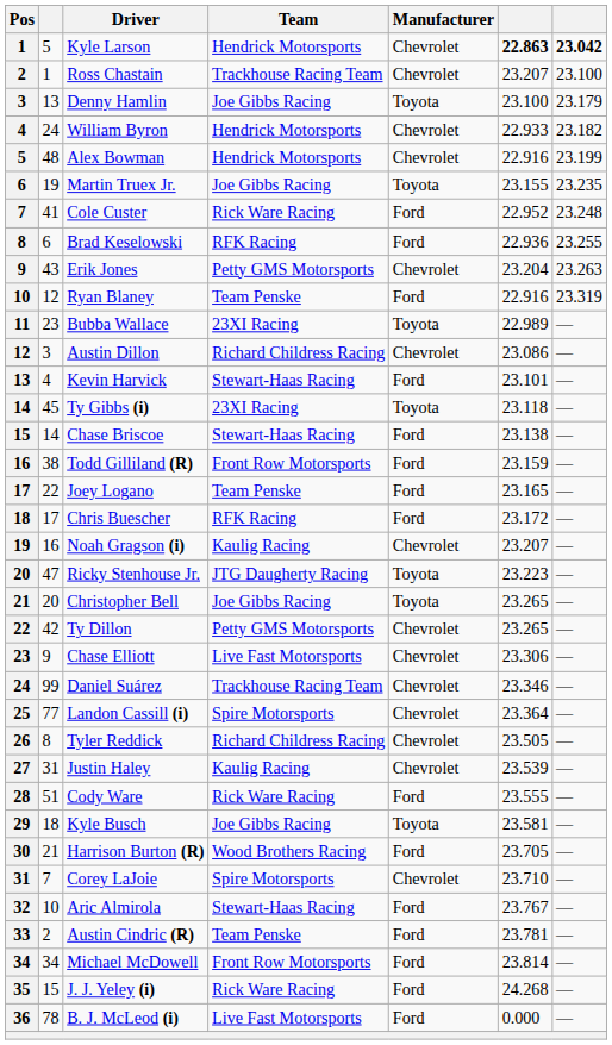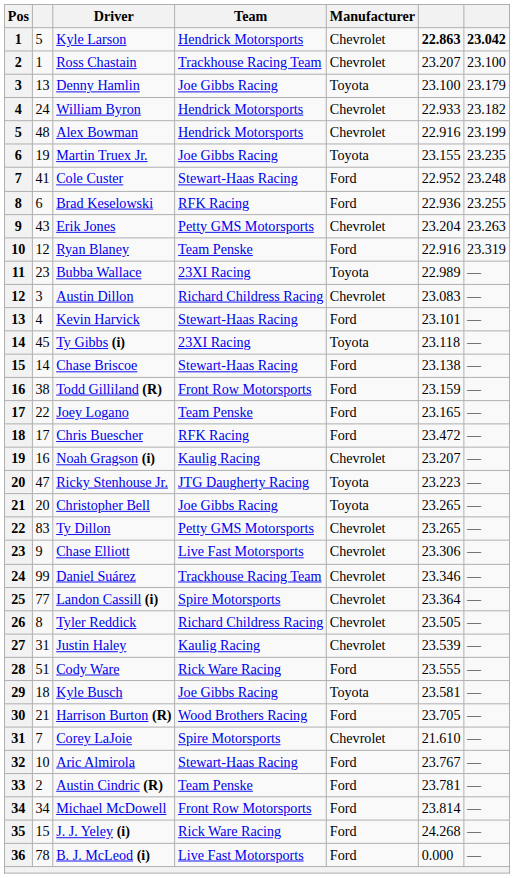 <table class="wikitable" style="font-size:95%">
 <tr>
 <th>Pos</th>
 <th></th>
 <th>Driver</th>
 <th>Team</th>
 <th>Manufacturer</th>
 <th></th>
 <th></th>
 </tr>
 <tr>
 <th>1</th>
 <td>5</td>
 <td><a href='#'>Kyle Larson</a></td>
 <td><a href='#'>Hendrick Motorsports</a></td>
 <td>Chevrolet</td>
 <td><strong>22.863</strong></td>
 <td><strong>23.042</strong></td>
 </tr>
 <tr>
 <th>2</th>
 <td>1</td>
 <td><a href='#'>Ross Chastain</a></td>
 <td><a href='#'>Trackhouse Racing Team</a></td>
 <td>Chevrolet</td>
 <td>23.207</td>
 <td>23.100</td>
 </tr>
 <tr>
 <th>3</th>
 <td>13</td>
 <td><a href='#'>Denny Hamlin</a></td>
 <td><a href='#'>Joe Gibbs Racing</a></td>
 <td>Toyota</td>
 <td>23.100</td>
 <td>23.179</td>
 </tr>
 <tr>
 <th>4</th>
 <td>24</td>
 <td><a href='#'>William Byron</a></td>
 <td><a href='#'>Hendrick Motorsports</a></td>
 <td>Chevrolet</td>
 <td>22.933</td>
 <td>23.182</td>
 </tr>
 <tr>
 <th>5</th>
 <td>48</td>
 <td><a href='#'>Alex Bowman</a></td>
 <td><a href='#'>Hendrick Motorsports</a></td>
 <td>Chevrolet</td>
 <td>22.916</td>
 <td>23.199</td>
 </tr>
 <tr>
 <th>6</th>
 <td>19</td>
 <td><a href='#'>Martin Truex Jr.</a></td>
 <td><a href='#'>Joe Gibbs Racing</a></td>
 <td>Toyota</td>
 <td>23.155</td>
 <td>23.235</td>
 </tr>
 <tr>
 <th>7</th>
 <td>41</td>
 <td><a href='#'>Cole Custer</a></td>
-<td><a href='#'>Rick Ware Racing</a></td>
+<td><a href='#'>Stewart-Haas Racing</a></td>
 <td>Ford</td>
 <td>22.952</td>
 <td>23.248</td>
 </tr>
 <tr>
 <th>8</th>
 <td>6</td>
 <td><a href='#'>Brad Keselowski</a></td>
 <td><a href='#'>RFK Racing</a></td>
 <td>Ford</td>
 <td>22.936</td>
 <td>23.255</td>
 </tr>
 <tr>
 <th>9</th>
 <td>43</td>
 <td><a href='#'>Erik Jones</a></td>
 <td><a href='#'>Petty GMS Motorsports</a></td>
 <td>Chevrolet</td>
 <td>23.204</td>
 <td>23.263</td>
 </tr>
 <tr>
 <th>10</th>
 <td>12</td>
 <td><a href='#'>Ryan Blaney</a></td>
 <td><a href='#'>Team Penske</a></td>
 <td>Ford</td>
 <td>22.916</td>
 <td>23.319</td>
 </tr>
 <tr>
 <th>11</th>
 <td>23</td>
 <td><a href='#'>Bubba Wallace</a></td>
 <td><a href='#'>23XI Racing</a></td>
 <td>Toyota</td>
 <td>22.989</td>
 <td>—</td>
 </tr>
 <tr>
 <th>12</th>
 <td>3</td>
 <td><a href='#'>Austin Dillon</a></td>
 <td><a href='#'>Richard Childress Racing</a></td>
 <td>Chevrolet</td>
-<td>23.086</td>
+<td>23.083</td>
 <td>—</td>
 </tr>
 <tr>
 <th>13</th>
 <td>4</td>
 <td><a href='#'>Kevin Harvick</a></td>
 <td><a href='#'>Stewart-Haas Racing</a></td>
 <td>Ford</td>
 <td>23.101</td>
 <td>—</td>
 </tr>
 <tr>
 <th>14</th>
 <td>45</td>
 <td><a href='#'>Ty Gibbs</a> <strong>(i)</strong></td>
 <td><a href='#'>23XI Racing</a></td>
 <td>Toyota</td>
 <td>23.118</td>
 <td>—</td>
 </tr>
 <tr>
 <th>15</th>
 <td>14</td>
 <td><a href='#'>Chase Briscoe</a></td>
 <td><a href='#'>Stewart-Haas Racing</a></td>
 <td>Ford</td>
 <td>23.138</td>
 <td>—</td>
 </tr>
 <tr>
 <th>16</th>
 <td>38</td>
 <td><a href='#'>Todd Gilliland</a> <strong>(R)</strong></td>
 <td><a href='#'>Front Row Motorsports</a></td>
 <td>Ford</td>
 <td>23.159</td>
 <td>—</td>
 </tr>
 <tr>
 <th>17</th>
 <td>22</td>
 <td><a href='#'>Joey Logano</a></td>
 <td><a href='#'>Team Penske</a></td>
 <td>Ford</td>
 <td>23.165</td>
 <td>—</td>
 </tr>
 <tr>
 <th>18</th>
 <td>17</td>
 <td><a href='#'>Chris Buescher</a></td>
 <td><a href='#'>RFK Racing</a></td>
 <td>Ford</td>
-<td>23.172</td>
+<td>23.472</td>
 <td>—</td>
 </tr>
 <tr>
 <th>19</th>
 <td>16</td>
 <td><a href='#'>Noah Gragson</a> <strong>(i)</strong></td>
 <td><a href='#'>Kaulig Racing</a></td>
 <td>Chevrolet</td>
 <td>23.207</td>
 <td>—</td>
 </tr>
 <tr>
 <th>20</th>
 <td>47</td>
 <td><a href='#'>Ricky Stenhouse Jr.</a></td>
 <td><a href='#'>JTG Daugherty Racing</a></td>
 <td>Toyota</td>
 <td>23.223</td>
 <td>—</td>
 </tr>
 <tr>
 <th>21</th>
 <td>20</td>
 <td><a href='#'>Christopher Bell</a></td>
 <td><a href='#'>Joe Gibbs Racing</a></td>
 <td>Toyota</td>
 <td>23.265</td>
 <td>—</td>
 </tr>
 <tr>
 <th>22</th>
-<td>42</td>
+<td>83</td>
 <td><a href='#'>Ty Dillon</a></td>
 <td><a href='#'>Petty GMS Motorsports</a></td>
 <td>Chevrolet</td>
 <td>23.265</td>
 <td>—</td>
 </tr>
 <tr>
 <th>23</th>
 <td>9</td>
 <td><a href='#'>Chase Elliott</a></td>
 <td><a href='#'>Live Fast Motorsports</a></td>
 <td>Chevrolet</td>
 <td>23.306</td>
 <td>—</td>
 </tr>
 <tr>
 <th>24</th>
 <td>99</td>
 <td><a href='#'>Daniel Suárez</a></td>
 <td><a href='#'>Trackhouse Racing Team</a></td>
 <td>Chevrolet</td>
 <td>23.346</td>
 <td>—</td>
 </tr>
 <tr>
 <th>25</th>
 <td>77</td>
 <td><a href='#'>Landon Cassill</a> <strong>(i)</strong></td>
 <td><a href='#'>Spire Motorsports</a></td>
 <td>Chevrolet</td>
 <td>23.364</td>
 <td>—</td>
 </tr>
 <tr>
 <th>26</th>
 <td>8</td>
 <td><a href='#'>Tyler Reddick</a></td>
 <td><a href='#'>Richard Childress Racing</a></td>
 <td>Chevrolet</td>
 <td>23.505</td>
 <td>—</td>
 </tr>
 <tr>
 <th>27</th>
 <td>31</td>
 <td><a href='#'>Justin Haley</a></td>
 <td><a href='#'>Kaulig Racing</a></td>
 <td>Chevrolet</td>
 <td>23.539</td>
 <td>—</td>
 </tr>
 <tr>
 <th>28</th>
 <td>51</td>
 <td><a href='#'>Cody Ware</a></td>
 <td><a href='#'>Rick Ware Racing</a></td>
 <td>Ford</td>
 <td>23.555</td>
 <td>—</td>
 </tr>
 <tr>
 <th>29</th>
 <td>18</td>
 <td><a href='#'>Kyle Busch</a></td>
 <td><a href='#'>Joe Gibbs Racing</a></td>
 <td>Toyota</td>
 <td>23.581</td>
 <td>—</td>
 </tr>
 <tr>
 <th>30</th>
 <td>21</td>
 <td><a href='#'>Harrison Burton</a> <strong>(R)</strong></td>
 <td><a href='#'>Wood Brothers Racing</a></td>
 <td>Ford</td>
 <td>23.705</td>
 <td>—</td>
 </tr>
 <tr>
 <th>31</th>
 <td>7</td>
 <td><a href='#'>Corey LaJoie</a></td>
 <td><a href='#'>Spire Motorsports</a></td>
 <td>Chevrolet</td>
-<td>23.710</td>
+<td>21.610</td>
 <td>—</td>
 </tr>
 <tr>
 <th>32</th>
 <td>10</td>
 <td><a href='#'>Aric Almirola</a></td>
 <td><a href='#'>Stewart-Haas Racing</a></td>
 <td>Ford</td>
 <td>23.767</td>
 <td>—</td>
 </tr>
 <tr>
 <th>33</th>
 <td>2</td>
 <td><a href='#'>Austin Cindric</a> <strong>(R)</strong></td>
 <td><a href='#'>Team Penske</a></td>
 <td>Ford</td>
 <td>23.781</td>
 <td>—</td>
 </tr>
 <tr>
 <th>34</th>
 <td>34</td>
 <td><a href='#'>Michael McDowell</a></td>
 <td><a href='#'>Front Row Motorsports</a></td>
 <td>Ford</td>
 <td>23.814</td>
 <td>—</td>
 </tr>
 <tr>
 <th>35</th>
 <td>15</td>
 <td><a href='#'>J. J. Yeley</a> <strong>(i)</strong></td>
 <td><a href='#'>Rick Ware Racing</a></td>
 <td>Ford</td>
 <td>24.268</td>
 <td>—</td>
 </tr>
 <tr>
 <th>36</th>
 <td>78</td>
 <td><a href='#'>B. J. McLeod</a> <strong>(i)</strong></td>
 <td><a href='#'>Live Fast Motorsports</a></td>
 <td>Ford</td>
 <td>0.000</td>
 <td>—</td>
 </tr>
 <tr>
 <th colspan="7"></th>
 </tr>
 </table>
